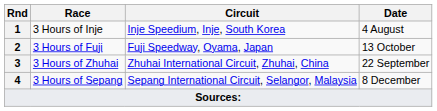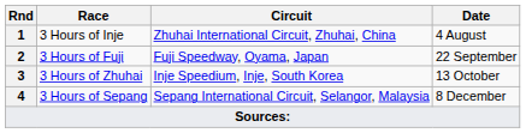 <table class="wikitable" style="font-size: 85%;">
 <tr>
 <th>Rnd</th>
 <th>Race</th>
 <th>Circuit</th>
 <th>Date</th>
 </tr>
 <tr>
 <th>1</th>
 <td>3 Hours of Inje</td>
-<td> <a href='#'>Inje Speedium</a>, <a href='#'>Inje</a>, <a href='#'>South Korea</a></td>
+<td> <a href='#'>Zhuhai International Circuit</a>, <a href='#'>Zhuhai</a>, <a href='#'>China</a></td>
 <td>4 August</td>
 </tr>
 <tr>
 <th>2</th>
 <td><a href='#'>3 Hours of Fuji</a></td>
 <td> <a href='#'>Fuji Speedway</a>, <a href='#'>Oyama</a>, <a href='#'>Japan</a></td>
-<td>13 October</td>
+<td>22 September</td>
 </tr>
 <tr>
 <th>3</th>
 <td><a href='#'>3 Hours of Zhuhai</a></td>
-<td> <a href='#'>Zhuhai International Circuit</a>, <a href='#'>Zhuhai</a>, <a href='#'>China</a></td>
-<td>22 September</td>
+<td> <a href='#'>Inje Speedium</a>, <a href='#'>Inje</a>, <a href='#'>South Korea</a></td>
+<td>13 October</td>
 </tr>
 <tr>
 <th>4</th>
 <td><a href='#'>3 Hours of Sepang</a></td>
 <td> <a href='#'>Sepang International Circuit</a>, <a href='#'>Selangor</a>, <a href='#'>Malaysia</a></td>
 <td>8 December</td>
 </tr>
 <tr class="sortbottom">
 <td colspan="4" style="background-color:#EAECF0;text-align:center"><strong>Sources:</strong></td>
 </tr>
 </table>
